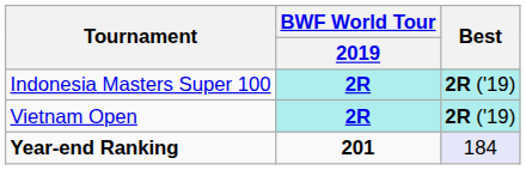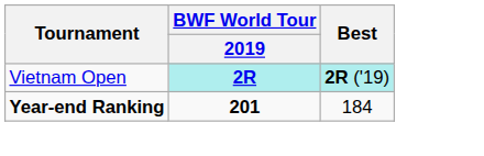 <table class="wikitable" style="font-size: 90%; text-align:center">
 <tr>
 <th rowspan="2">Tournament</th>
 <th colspan="1"><strong><a href='#'>BWF World Tour</a></strong></th>
 <th rowspan="2">Best</th>
 </tr>
 <tr>
 <th><a href='#'>2019</a></th>
 </tr>
 <tr>
-<td align=left><a href='#'>Indonesia Masters Super 100</a></td>
-<td bgcolor=AFEEEE><a href='#'><strong>2R</strong></a></td>
-<td bgcolor=AFEEEE><strong>2R</strong> ('19)</td>
-</tr>
-<tr>
 <td align=left><a href='#'>Vietnam Open</a></td>
 <td bgcolor=AFEEEE><a href='#'><strong>2R</strong></a></td>
 <td bgcolor=AFEEEE><strong>2R</strong> ('19)</td>
 </tr>
 <tr>
 <td align=left><strong>Year-end Ranking</strong></td>
 <td align=center><strong>201</strong></td>
-<td align=center style="background: lavender;">184</td>
+<td align=center>184</td>
 </tr>
 </table>
